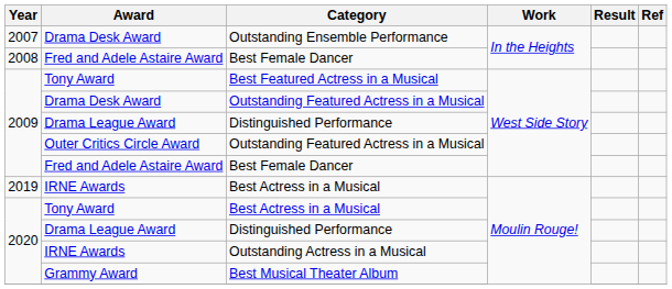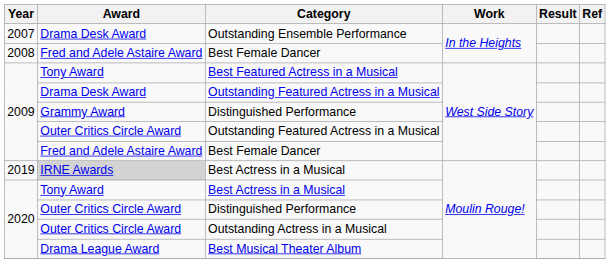 <table class="wikitable">
 <tr>
 <th>Year</th>
 <th>Award</th>
 <th>Category</th>
 <th>Work</th>
 <th>Result</th>
 <th>Ref</th>
 </tr>
 <tr>
 <td>2007</td>
 <td><a href='#'>Drama Desk Award</a></td>
 <td>Outstanding Ensemble Performance</td>
 <td rowspan="2"><em><a href='#'>In the Heights</a></em></td>
 <td></td>
 <td></td>
 </tr>
 <tr>
 <td>2008</td>
 <td><a href='#'>Fred and Adele Astaire Award</a></td>
 <td>Best Female Dancer</td>
 <td></td>
 <td></td>
 </tr>
 <tr>
 <td rowspan="5" style="text-align:center;">2009</td>
 <td><a href='#'>Tony Award</a></td>
 <td><a href='#'>Best Featured Actress in a Musical</a></td>
 <td rowspan="5"><em><a href='#'>West Side Story</a></em></td>
 <td></td>
 <td></td>
 </tr>
 <tr>
 <td><a href='#'>Drama Desk Award</a></td>
 <td><a href='#'>Outstanding Featured Actress in a Musical</a></td>
 <td></td>
 <td></td>
 </tr>
 <tr>
-<td><a href='#'>Drama League Award</a></td>
+<td><a href='#'>Grammy Award</a></td>
 <td>Distinguished Performance</td>
 <td></td>
 <td></td>
 </tr>
 <tr>
 <td><a href='#'>Outer Critics Circle Award</a></td>
 <td>Outstanding Featured Actress in a Musical</td>
 <td></td>
 <td></td>
 </tr>
 <tr>
 <td><a href='#'>Fred and Adele Astaire Award</a></td>
 <td>Best Female Dancer</td>
 <td></td>
 <td></td>
 </tr>
 <tr>
 <td>2019</td>
-<td><a href='#'>IRNE Awards</a></td>
+<td style="background: lightgrey;"><a href='#'>IRNE Awards</a></td>
 <td>Best Actress in a Musical</td>
 <td rowspan="7"><em><a href='#'>Moulin Rouge!</a></em></td>
 <td></td>
 <td></td>
 </tr>
 <tr>
 <td rowspan="4">2020</td>
 <td><a href='#'>Tony Award</a></td>
 <td><a href='#'>Best Actress in a Musical</a></td>
 <td></td>
 <td></td>
 </tr>
 <tr>
-<td><a href='#'>Drama League Award</a></td>
+<td><a href='#'>Outer Critics Circle Award</a></td>
 <td>Distinguished Performance</td>
 <td></td>
 <td></td>
 </tr>
 <tr>
-<td><a href='#'>IRNE Awards</a></td>
+<td><a href='#'>Outer Critics Circle Award</a></td>
 <td>Outstanding Actress in a Musical</td>
 <td></td>
 <td></td>
 </tr>
 <tr>
-<td><a href='#'>Grammy Award</a></td>
+<td><a href='#'>Drama League Award</a></td>
 <td><a href='#'>Best Musical Theater Album</a></td>
 <td></td>
 <td></td>
 </tr>
 <tr>
 </tr>
 </table>
